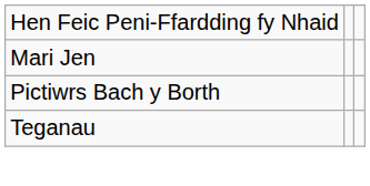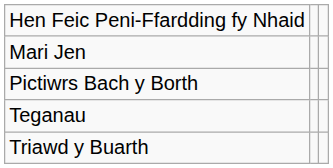 <table class="wikitable">
 <tr>
 <td>Hen Feic Peni-Ffardding fy Nhaid</td>
 <td></td>
 <td></td>
 </tr>
 <tr>
 <td>Mari Jen</td>
 <td></td>
 <td></td>
 </tr>
 <tr>
 <td>Pictiwrs Bach y Borth</td>
 <td></td>
 <td></td>
 </tr>
 <tr>
 <td>Teganau</td>
 <td></td>
 <td></td>
 </tr>
+<tr>
+<td>Triawd y Buarth</td>
+<td></td>
+<td></td>
+</tr>
 </table>
